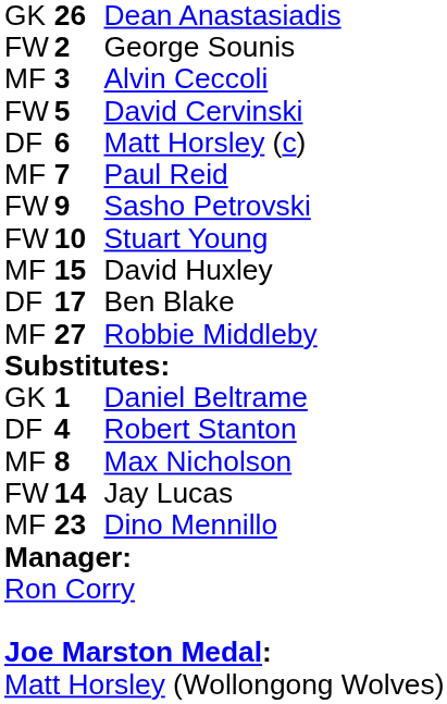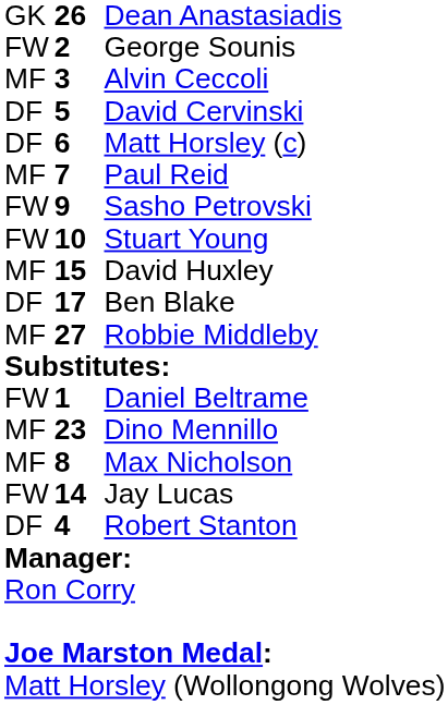 <table style="font-size: 90%" cellspacing="0" cellpadding="0">
 <tr>
 <th width="25"></th>
 <th width="25"></th>
 </tr>
 <tr>
 <td>GK</td>
 <td><strong>26</strong></td>
 <td> <a href='#'>Dean Anastasiadis</a></td>
 </tr>
 <tr>
 <td>FW</td>
 <td><strong>2</strong></td>
 <td> George Sounis</td>
 </tr>
 <tr>
 <td>MF</td>
 <td><strong>3</strong></td>
 <td> <a href='#'>Alvin Ceccoli</a></td>
 <td></td>
 </tr>
 <tr>
-<td>FW</td>
+<td>DF</td>
 <td><strong>5</strong></td>
 <td> <a href='#'>David Cervinski</a></td>
 </tr>
 <tr>
 <td>DF</td>
 <td><strong>6</strong></td>
 <td> <a href='#'>Matt Horsley</a> (<a href='#'>c</a>)</td>
 </tr>
 <tr>
 <td>MF</td>
 <td><strong>7</strong></td>
 <td> <a href='#'>Paul Reid</a></td>
 </tr>
 <tr>
 <td>FW</td>
 <td><strong>9</strong></td>
 <td> <a href='#'>Sasho Petrovski</a></td>
 <td></td>
 <td></td>
 </tr>
 <tr>
 <td>FW</td>
 <td><strong>10</strong></td>
 <td> <a href='#'>Stuart Young</a></td>
 </tr>
 <tr>
 <td>MF</td>
 <td><strong>15</strong></td>
 <td> David Huxley</td>
 </tr>
 <tr>
 <td>DF</td>
 <td><strong>17</strong></td>
 <td> Ben Blake</td>
 </tr>
 <tr>
 <td>MF</td>
 <td><strong>27</strong></td>
 <td> <a href='#'>Robbie Middleby</a></td>
 <td></td>
 <td></td>
 </tr>
 <tr>
 <td colspan=3><strong>Substitutes:</strong></td>
 </tr>
 <tr>
-<td>GK</td>
+<td>FW</td>
 <td><strong>1</strong></td>
 <td> <a href='#'>Daniel Beltrame</a></td>
 </tr>
 <tr>
-<td>DF</td>
-<td><strong>4</strong></td>
-<td> <a href='#'>Robert Stanton</a></td>
+<td>MF</td>
+<td><strong>23</strong></td>
+<td> <a href='#'>Dino Mennillo</a></td>
 <td></td>
 <td></td>
 </tr>
 <tr>
 <td>MF</td>
 <td><strong>8</strong></td>
 <td> <a href='#'>Max Nicholson</a></td>
 </tr>
 <tr>
 <td>FW</td>
 <td><strong>14</strong></td>
 <td> Jay Lucas</td>
 </tr>
 <tr>
-<td>MF</td>
-<td><strong>23</strong></td>
-<td> <a href='#'>Dino Mennillo</a></td>
+<td>DF</td>
+<td><strong>4</strong></td>
+<td> <a href='#'>Robert Stanton</a></td>
 <td></td>
 <td></td>
 </tr>
 <tr>
 <td colspan=3><strong>Manager:</strong></td>
 </tr>
 <tr>
 <td colspan=4> <a href='#'>Ron Corry</a></td>
 </tr>
 <tr>
 <td colspan=3><br><strong><a href='#'>Joe Marston Medal</a>:</strong></td>
 </tr>
 <tr>
 <td colspan=4><a href='#'>Matt Horsley</a> (Wollongong Wolves)</td>
 </tr>
 </table>
